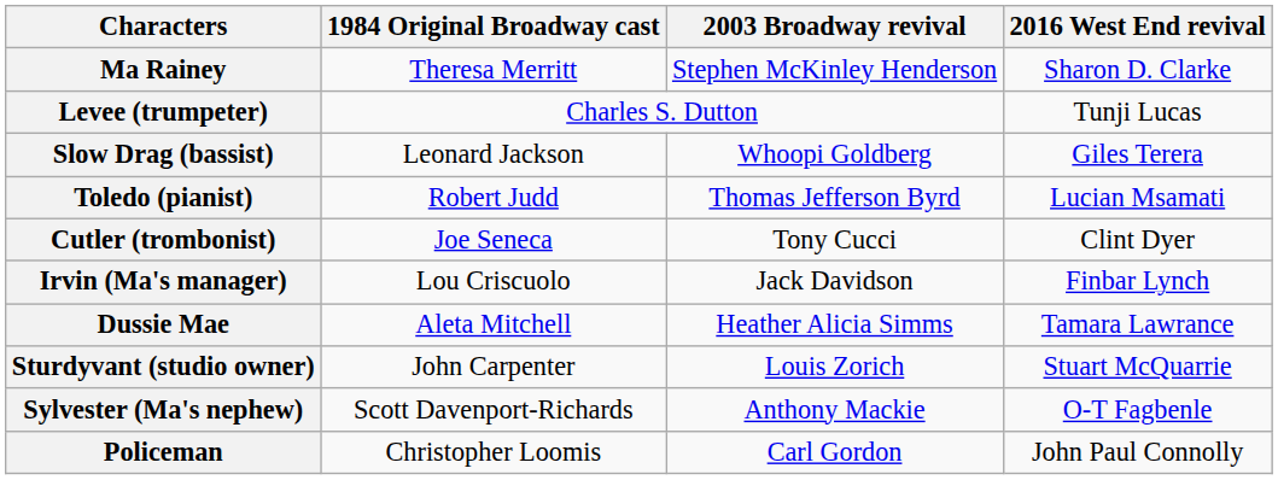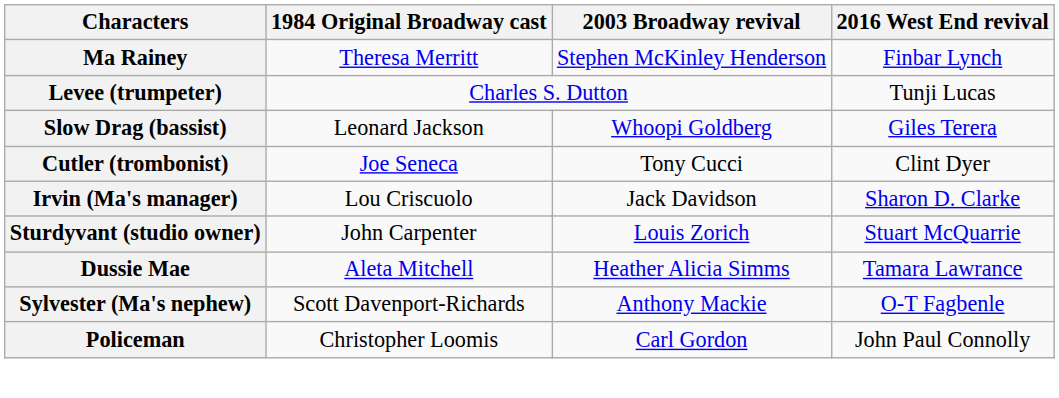 <table class="wikitable" style="width:1000;">
 <tr>
 <th>Characters</th>
 <th>1984 Original Broadway cast</th>
 <th>2003 Broadway revival</th>
 <th>2016 West End revival</th>
 </tr>
 <tr>
 <th>Ma Rainey</th>
 <td colspan="1" align="center"><a href='#'>Theresa Merritt</a></td>
 <td colspan="1" align="center"><a href='#'>Stephen McKinley Henderson</a></td>
-<td colspan="1" align="center"><a href='#'>Sharon D. Clarke</a></td>
+<td colspan="1" align="center"><a href='#'>Finbar Lynch</a></td>
 </tr>
 <tr>
 <th>Levee (trumpeter)</th>
 <td colspan="2" align="center"><a href='#'>Charles S. Dutton</a></td>
 <td colspan="1" align="center">Tunji Lucas</td>
 </tr>
 <tr>
 <th>Slow Drag (bassist)</th>
 <td colspan="1" align="center">Leonard Jackson</td>
 <td colspan="1" align="center"><a href='#'>Whoopi Goldberg</a></td>
 <td colspan="1" align="center"><a href='#'>Giles Terera</a></td>
 </tr>
 <tr>
-<th>Toledo (pianist)</th>
-<td colspan="1" align="center"><a href='#'>Robert Judd</a></td>
-<td colspan="1" align="center"><a href='#'>Thomas Jefferson Byrd</a></td>
-<td colspan="1" align="center"><a href='#'>Lucian Msamati</a></td>
-</tr>
-<tr>
 <th>Cutler (trombonist)</th>
 <td colspan="1" align="center"><a href='#'>Joe Seneca</a></td>
 <td colspan="1" align="center">Tony Cucci</td>
 <td colspan="1" align="center">Clint Dyer</td>
 </tr>
 <tr>
 <th>Irvin (Ma's manager)</th>
 <td colspan="1" align="center">Lou Criscuolo</td>
 <td colspan="1" align="center">Jack Davidson</td>
-<td colspan="1" align="center"><a href='#'>Finbar Lynch</a></td>
+<td colspan="1" align="center"><a href='#'>Sharon D. Clarke</a></td>
+</tr>
+<tr>
+<th>Sturdyvant (studio owner)</th>
+<td colspan="1" align="center">John Carpenter</td>
+<td colspan="1" align="center"><a href='#'>Louis Zorich</a></td>
+<td colspan="1" align="center"><a href='#'>Stuart McQuarrie</a></td>
 </tr>
 <tr>
 <th>Dussie Mae</th>
 <td colspan="1" align="center"><a href='#'>Aleta Mitchell</a></td>
 <td colspan="1" align="center"><a href='#'>Heather Alicia Simms</a></td>
 <td colspan="1" align="center"><a href='#'>Tamara Lawrance</a></td>
-</tr>
-<tr>
-<th>Sturdyvant (studio owner)</th>
-<td colspan="1" align="center">John Carpenter</td>
-<td colspan="1" align="center"><a href='#'>Louis Zorich</a></td>
-<td colspan="1" align="center"><a href='#'>Stuart McQuarrie</a></td>
 </tr>
 <tr>
 <th>Sylvester (Ma's nephew)</th>
 <td colspan="1" align="center">Scott Davenport-Richards</td>
 <td colspan="1" align="center"><a href='#'>Anthony Mackie</a></td>
 <td colspan="1" align="center"><a href='#'>O-T Fagbenle</a></td>
 </tr>
 <tr>
 <th>Policeman</th>
 <td colspan="1" align="center">Christopher Loomis</td>
 <td colspan="1" align="center"><a href='#'>Carl Gordon</a></td>
 <td colspan="1" align="center">John Paul Connolly</td>
 </tr>
 </table>
